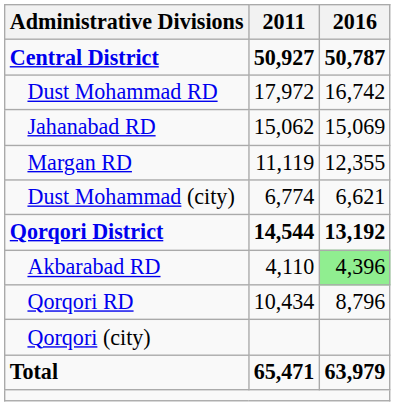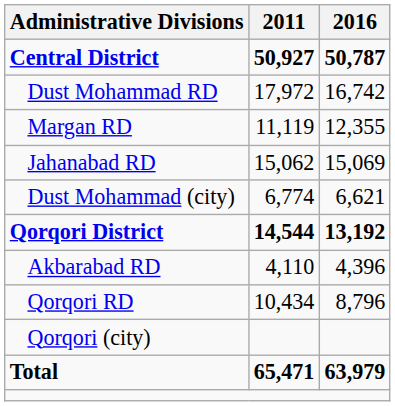 <table class="wikitable">
 <tr>
 <th>Administrative Divisions</th>
 <th>2011</th>
 <th>2016</th>
 </tr>
 <tr>
 <td><strong><a href='#'>Central District</a></strong></td>
 <td style="text-align: right;"><strong>50,927</strong></td>
 <td style="text-align: right;"><strong>50,787</strong></td>
 </tr>
 <tr>
 <td style="padding-left: 1em;"><a href='#'>Dust Mohammad RD</a></td>
 <td style="text-align: right;">17,972</td>
 <td style="text-align: right;">16,742</td>
 </tr>
 <tr>
+<td style="padding-left: 1em;"><a href='#'>Margan RD</a></td>
+<td style="text-align: right;">11,119</td>
+<td style="text-align: right;">12,355</td>
+</tr>
+<tr>
 <td style="padding-left: 1em;"><a href='#'>Jahanabad RD</a></td>
 <td style="text-align: right;">15,062</td>
 <td style="text-align: right;">15,069</td>
-</tr>
-<tr>
-<td style="padding-left: 1em;"><a href='#'>Margan RD</a></td>
-<td style="text-align: right;">11,119</td>
-<td style="text-align: right;">12,355</td>
 </tr>
 <tr>
 <td style="padding-left: 1em;"><a href='#'>Dust Mohammad</a> (city)</td>
 <td style="text-align: right;">6,774</td>
 <td style="text-align: right;">6,621</td>
 </tr>
 <tr>
 <td><strong><a href='#'>Qorqori District</a></strong></td>
 <td style="text-align: right;"><strong>14,544</strong></td>
 <td style="text-align: right;"><strong>13,192</strong></td>
 </tr>
 <tr>
 <td style="padding-left: 1em;"><a href='#'>Akbarabad RD</a></td>
 <td style="text-align: right;">4,110</td>
-<td style="background: lightgreen; text-align: right;">4,396</td>
+<td style="text-align: right;">4,396</td>
 </tr>
 <tr>
 <td style="padding-left: 1em;"><a href='#'>Qorqori RD</a></td>
 <td style="text-align: right;">10,434</td>
 <td style="text-align: right;">8,796</td>
 </tr>
 <tr>
 <td style="padding-left: 1em;"><a href='#'>Qorqori</a> (city)</td>
 <td style="text-align: right;"></td>
 <td style="text-align: right;"></td>
 </tr>
 <tr>
 <td><strong>Total</strong></td>
 <td style="text-align: right;"><strong>65,471</strong></td>
 <td style="text-align: right;"><strong>63,979</strong></td>
 </tr>
 <tr>
 <td colspan=3></td>
 </tr>
 </table>
